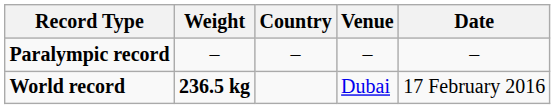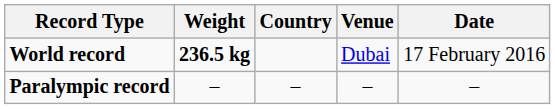 <table class="wikitable" style="font-size:90%">
 <tr>
 <th>Record Type</th>
 <th>Weight</th>
 <th>Country</th>
 <th>Venue</th>
 <th>Date</th>
 </tr>
 <tr>
+<td><strong>World record</strong></td>
+<td><strong>236.5 kg</strong></td>
+<td></td>
+<td><a href='#'>Dubai</a></td>
+<td>17 February 2016</td>
+</tr>
+<tr>
 <td><strong>Paralympic record</strong></td>
 <td align="center">–</td>
 <td align="center">–</td>
 <td align="center">–</td>
 <td align="center">–</td>
 </tr>
-<tr>
-<td><strong>World record</strong></td>
-<td><strong>236.5 kg</strong></td>
-<td></td>
-<td><a href='#'>Dubai</a></td>
-<td>17 February 2016</td>
-</tr>
 </table>
